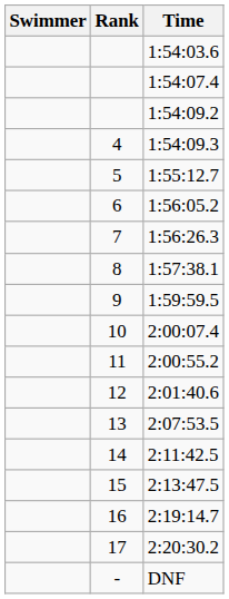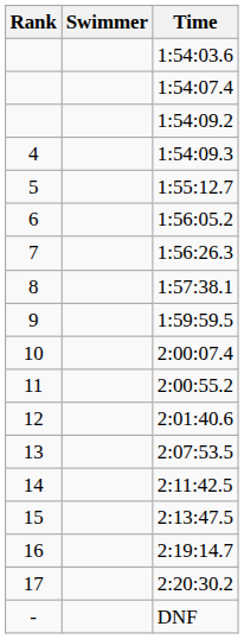 <table class="wikitable" style="font-size:95%" style="width:35em;">
 <tr>
+<th>Rank</th>
 <th>Swimmer</th>
-<th>Rank</th>
 <th>Time</th>
 </tr>
 <tr>
+<td align=center></td>
 <td></td>
-<td align=center></td>
 <td>1:54:03.6</td>
 </tr>
 <tr>
+<td align=center></td>
 <td></td>
-<td align=center></td>
 <td>1:54:07.4</td>
 </tr>
 <tr>
+<td align=center></td>
 <td></td>
-<td align=center></td>
 <td>1:54:09.2</td>
 </tr>
 <tr>
+<td align=center>4</td>
 <td></td>
-<td align=center>4</td>
 <td>1:54:09.3</td>
 </tr>
 <tr>
+<td align=center>5</td>
 <td></td>
-<td align=center>5</td>
 <td>1:55:12.7</td>
 </tr>
 <tr>
+<td align=center>6</td>
 <td></td>
-<td align=center>6</td>
 <td>1:56:05.2</td>
 </tr>
 <tr>
+<td align=center>7</td>
 <td></td>
-<td align=center>7</td>
 <td>1:56:26.3</td>
 </tr>
 <tr>
+<td align=center>8</td>
 <td></td>
-<td align=center>8</td>
 <td>1:57:38.1</td>
 </tr>
 <tr>
+<td align=center>9</td>
 <td></td>
-<td align=center>9</td>
 <td>1:59:59.5</td>
 </tr>
 <tr>
+<td align=center>10</td>
 <td></td>
-<td align=center>10</td>
 <td>2:00:07.4</td>
 </tr>
 <tr>
+<td align=center>11</td>
 <td></td>
-<td align=center>11</td>
 <td>2:00:55.2</td>
 </tr>
 <tr>
+<td align=center>12</td>
 <td></td>
-<td align=center>12</td>
 <td>2:01:40.6</td>
 </tr>
 <tr>
+<td align=center>13</td>
 <td></td>
-<td align=center>13</td>
 <td>2:07:53.5</td>
 </tr>
 <tr>
+<td align=center>14</td>
 <td></td>
-<td align=center>14</td>
 <td>2:11:42.5</td>
 </tr>
 <tr>
+<td align=center>15</td>
 <td></td>
-<td align=center>15</td>
 <td>2:13:47.5</td>
 </tr>
 <tr>
+<td align=center>16</td>
 <td></td>
-<td align=center>16</td>
 <td>2:19:14.7</td>
 </tr>
 <tr>
+<td align=center>17</td>
 <td></td>
-<td align=center>17</td>
 <td>2:20:30.2</td>
 </tr>
 <tr>
+<td align=center>-</td>
 <td></td>
-<td align=center>-</td>
 <td>DNF</td>
 </tr>
 </table>
